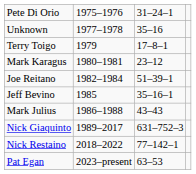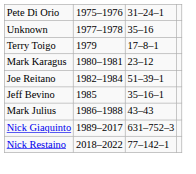 <table class="wikitable">
 <tr>
 <td>Pete Di Orio</td>
 <td>1975–1976</td>
 <td>31–24–1</td>
 <td></td>
 </tr>
 <tr>
 <td>Unknown</td>
 <td>1977–1978</td>
 <td>35–16</td>
 <td></td>
 </tr>
 <tr>
 <td>Terry Toigo</td>
 <td>1979</td>
 <td>17–8–1</td>
 <td></td>
 </tr>
 <tr>
 <td>Mark Karagus</td>
 <td>1980–1981</td>
 <td>23–12</td>
 <td></td>
 </tr>
 <tr>
 <td>Joe Reitano</td>
 <td>1982–1984</td>
 <td>51–39–1</td>
 <td></td>
 </tr>
 <tr>
 <td>Jeff Bevino</td>
 <td>1985</td>
 <td>35–16–1</td>
 <td></td>
 </tr>
 <tr>
 <td>Mark Julius</td>
 <td>1986–1988</td>
 <td>43–43</td>
 <td></td>
 </tr>
 <tr>
 <td><a href='#'>Nick Giaquinto</a></td>
 <td>1989–2017</td>
 <td>631–752–3</td>
 <td></td>
 </tr>
 <tr>
 <td><a href='#'>Nick Restaino</a></td>
 <td>2018–2022</td>
 <td>77–142–1</td>
 <td></td>
 </tr>
-<tr>
-<td><a href='#'>Pat Egan</a></td>
-<td>2023–present</td>
-<td>63–53</td>
-<td></td>
-</tr>
 </table>
